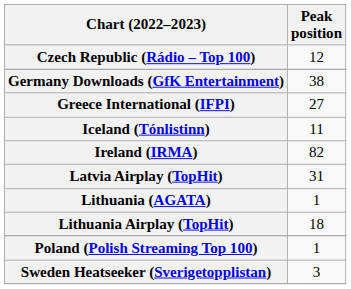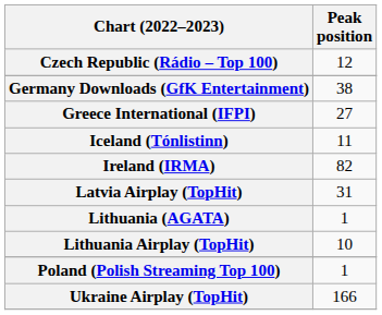 <table class="wikitable sortable plainrowheaders" style="text-align:center">
 <tr>
 <th scope="col">Chart (2022–2023)</th>
 <th scope="col">Peak<br>position</th>
 </tr>
 <tr>
 <th scope="row">Czech Republic (<a href='#'>Rádio – Top 100</a>)</th>
 <td>12</td>
 </tr>
 <tr>
 </tr>
 <tr>
 </tr>
 <tr>
 <th scope="row">Germany Downloads (<a href='#'>GfK Entertainment</a>)</th>
 <td>38</td>
 </tr>
 <tr>
 <th scope="row">Greece International (<a href='#'>IFPI</a>)</th>
 <td>27</td>
 </tr>
 <tr>
 <th scope="row">Iceland (<a href='#'>Tónlistinn</a>)</th>
 <td>11</td>
 </tr>
 <tr>
 <th scope="row">Ireland (<a href='#'>IRMA</a>)</th>
 <td>82</td>
 </tr>
 <tr>
 <th scope="row">Latvia Airplay (<a href='#'>TopHit</a>)</th>
 <td>31</td>
 </tr>
 <tr>
 <th scope="row">Lithuania (<a href='#'>AGATA</a>)</th>
 <td>1</td>
 </tr>
 <tr>
 <th scope="row">Lithuania Airplay (<a href='#'>TopHit</a>)</th>
-<td>18</td>
+<td>10</td>
 </tr>
 <tr>
 </tr>
 <tr>
 <th scope="row">Poland (<a href='#'>Polish Streaming Top 100</a>)</th>
 <td>1</td>
 </tr>
 <tr>
-<th scope="row">Sweden Heatseeker (<a href='#'>Sverigetopplistan</a>)</th>
-<td>3</td>
+<th scope="row">Ukraine Airplay (<a href='#'>TopHit</a>)</th>
+<td>166</td>
 </tr>
 <tr>
 </tr>
 </table>
